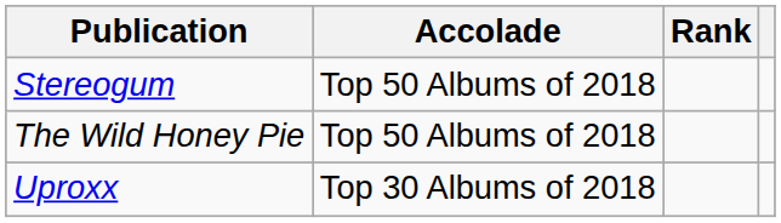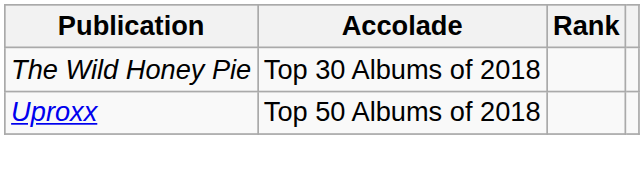 <table class="sortable wikitable">
 <tr>
 <th>Publication</th>
 <th>Accolade</th>
 <th>Rank</th>
 <th class="unsortable"></th>
 </tr>
 <tr>
-<td><em><a href='#'>Stereogum</a></em></td>
-<td>Top 50 Albums of 2018</td>
-<td></td>
-<td></td>
-</tr>
-<tr>
 <td><em>The Wild Honey Pie</em></td>
-<td>Top 50 Albums of 2018</td>
+<td>Top 30 Albums of 2018</td>
 <td></td>
 <td></td>
 </tr>
 <tr>
 <td><em><a href='#'>Uproxx</a></em></td>
-<td>Top 30 Albums of 2018</td>
+<td>Top 50 Albums of 2018</td>
 <td></td>
 <td></td>
 </tr>
 </table>
